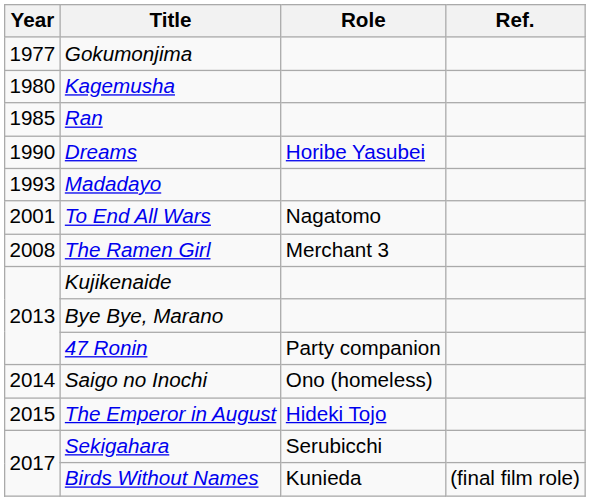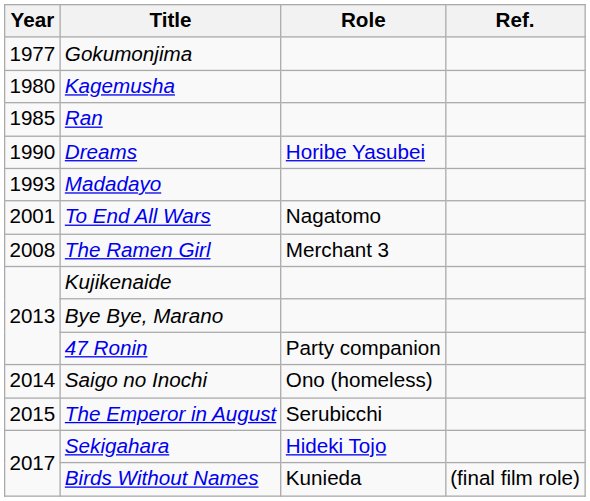 <table class="wikitable">
 <tr>
 <th>Year</th>
 <th>Title</th>
 <th>Role</th>
 <th>Ref.</th>
 </tr>
 <tr>
 <td>1977</td>
 <td><em>Gokumonjima</em></td>
 <td></td>
 <td></td>
 </tr>
 <tr>
 <td>1980</td>
 <td><em><a href='#'>Kagemusha</a></em></td>
 <td></td>
 <td></td>
 </tr>
 <tr>
 <td>1985</td>
 <td><em><a href='#'>Ran</a></em></td>
 <td></td>
 <td></td>
 </tr>
 <tr>
 <td>1990</td>
 <td><em><a href='#'>Dreams</a></em></td>
 <td><a href='#'>Horibe Yasubei</a></td>
 <td></td>
 </tr>
 <tr>
 <td>1993</td>
 <td><em><a href='#'>Madadayo</a></em></td>
 <td></td>
 <td></td>
 </tr>
 <tr>
 <td>2001</td>
 <td><em><a href='#'>To End All Wars</a></em></td>
 <td>Nagatomo</td>
 <td></td>
 </tr>
 <tr>
 <td>2008</td>
 <td><em><a href='#'>The Ramen Girl</a></em></td>
 <td>Merchant 3</td>
 <td></td>
 </tr>
 <tr>
 <td rowspan="3">2013</td>
 <td><em>Kujikenaide</em></td>
 <td></td>
 <td></td>
 </tr>
 <tr>
 <td><em>Bye Bye, Marano</em></td>
 <td></td>
 <td></td>
 </tr>
 <tr>
 <td><em><a href='#'>47 Ronin</a></em></td>
 <td>Party companion</td>
 <td></td>
 </tr>
 <tr>
 <td>2014</td>
 <td><em>Saigo no Inochi</em></td>
 <td>Ono (homeless)</td>
 <td></td>
 </tr>
 <tr>
 <td>2015</td>
 <td><em><a href='#'>The Emperor in August</a></em></td>
-<td><a href='#'>Hideki Tojo</a></td>
+<td>Serubicchi</td>
 <td></td>
 </tr>
 <tr>
 <td rowspan="2">2017</td>
 <td><em><a href='#'>Sekigahara</a></em></td>
-<td>Serubicchi</td>
+<td><a href='#'>Hideki Tojo</a></td>
 <td></td>
 </tr>
 <tr>
 <td><em><a href='#'>Birds Without Names</a></em></td>
 <td>Kunieda</td>
 <td>(final film role)</td>
 </tr>
 </table>
